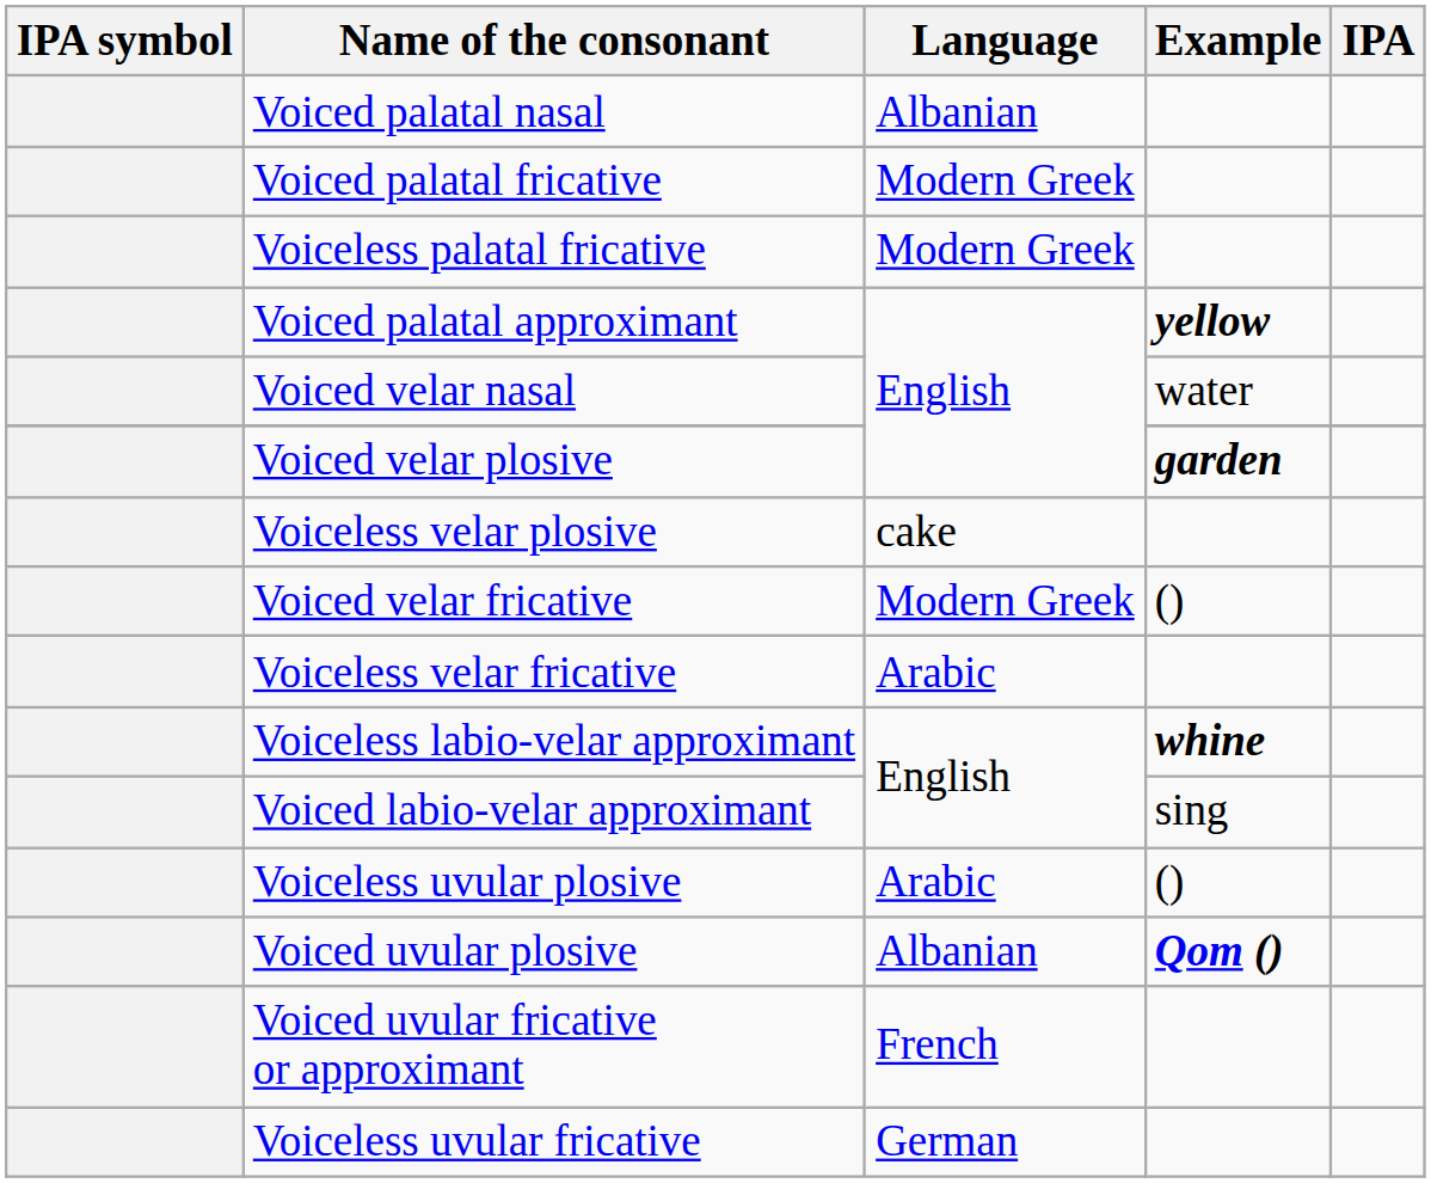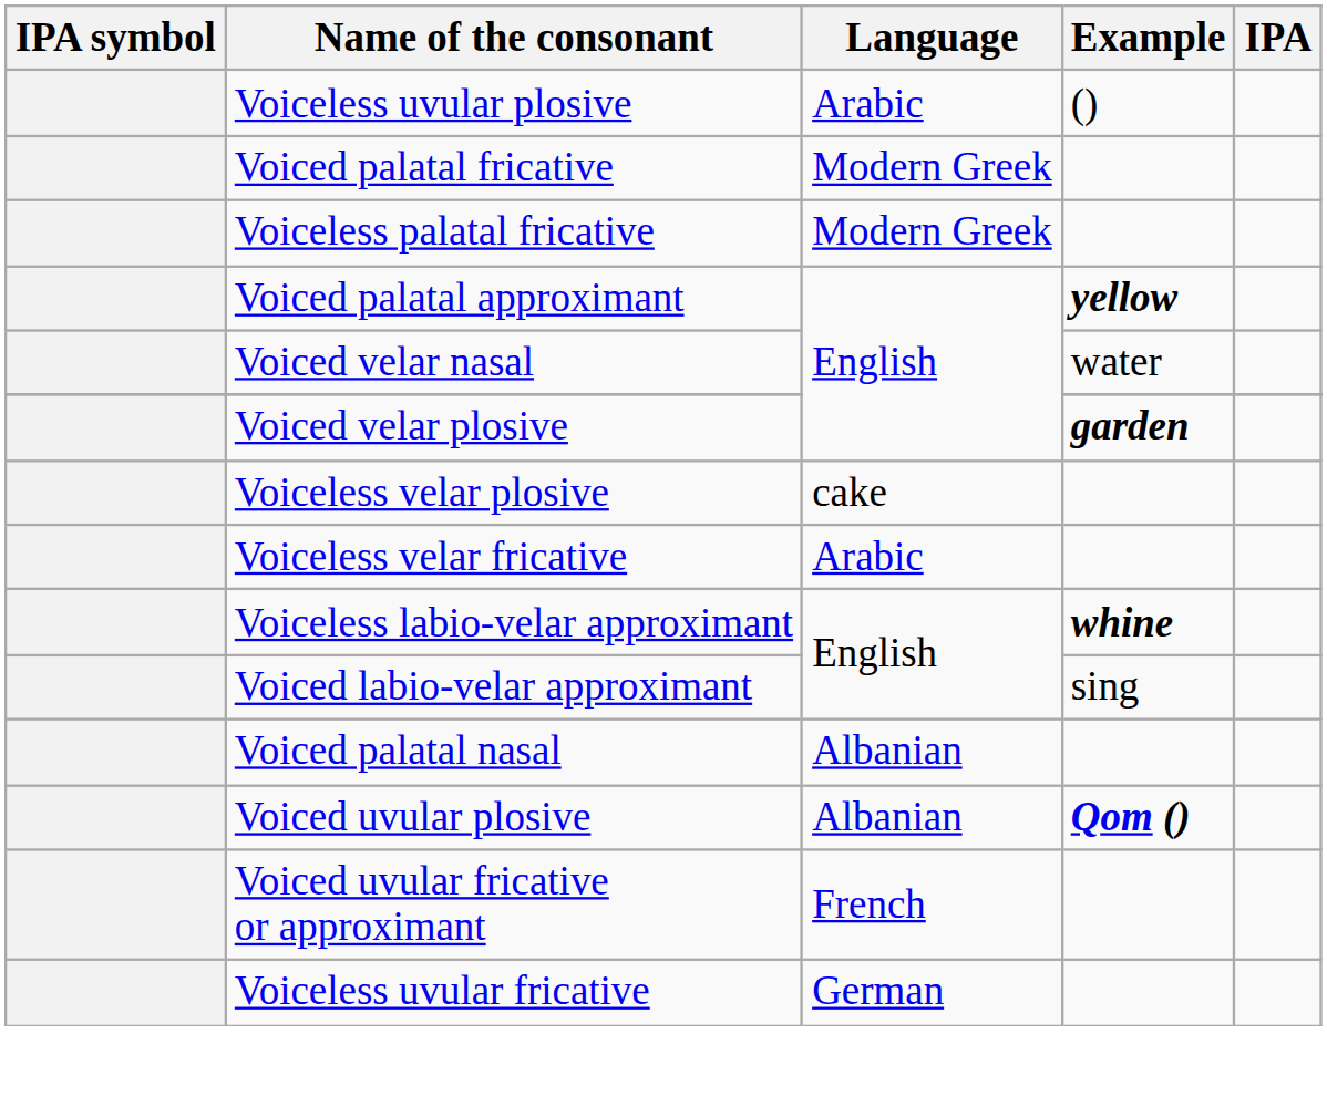 <table class="wikitable">
 <tr>
 <th>IPA symbol</th>
 <th>Name of the consonant</th>
 <th>Language</th>
 <th>Example</th>
 <th>IPA</th>
 </tr>
 <tr>
 <th></th>
-<td><a href='#'>Voiced palatal nasal</a></td>
-<td><a href='#'>Albanian</a></td>
-<td></td>
+<td><a href='#'>Voiceless uvular plosive</a></td>
+<td><a href='#'>Arabic</a></td>
+<td><a href='#'></a> ()</td>
 <td></td>
 </tr>
 <tr>
 <th></th>
 <td><a href='#'>Voiced palatal fricative</a></td>
 <td><a href='#'>Modern Greek</a></td>
 <td></td>
 <td></td>
 </tr>
 <tr>
 <th></th>
 <td><a href='#'>Voiceless palatal fricative</a></td>
 <td><a href='#'>Modern Greek</a></td>
 <td></td>
 <td></td>
 </tr>
 <tr>
 <th></th>
 <td><a href='#'>Voiced palatal approximant</a></td>
 <td rowspan="4"><a href='#'>English</a></td>
 <td><strong><em>y<strong>ellow<em></td>
 <td></td>
 </tr>
 <tr>
 <th></th>
 <td><a href='#'>Voiced velar nasal</a></td>
 <td></em></strong>w</strong>ater</em></td>
 <td></td>
 </tr>
 <tr>
 </tr>
 <tr>
 <th></th>
 <td><a href='#'>Voiced velar plosive</a></td>
 <td><strong><em>g<strong>arden<em></td>
 <td></td>
 </tr>
 <tr>
 <th></th>
 <td><a href='#'>Voiceless velar plosive</a></td>
 <td></em></strong>c</strong>ake</em></td>
 <td></td>
 </tr>
 <tr>
 <th></th>
-<td><a href='#'>Voiced velar fricative</a></td>
-<td><a href='#'>Modern Greek</a></td>
-<td> ()</td>
-<td></td>
-</tr>
-<tr>
-<th></th>
 <td><a href='#'>Voiceless velar fricative</a></td>
 <td><a href='#'>Arabic</a></td>
 <td></td>
 <td></td>
 </tr>
 <tr>
 <th></th>
 <td><a href='#'>Voiceless labio-velar approximant</a></td>
 <td rowspan="2">English</td>
 <td><strong><em>wh<strong>ine<em></td>
 <td></td>
 </tr>
 <tr>
 <th></th>
 <td><a href='#'>Voiced labio-velar approximant</a></td>
 <td></em>si</strong>ng</em></strong></td>
 <td></td>
 </tr>
 <tr>
 <th></th>
-<td><a href='#'>Voiceless uvular plosive</a></td>
-<td><a href='#'>Arabic</a></td>
-<td><a href='#'></a> ()</td>
+<td><a href='#'>Voiced palatal nasal</a></td>
+<td><a href='#'>Albanian</a></td>
+<td></td>
 <td></td>
 </tr>
 <tr>
 <th></th>
 <td><a href='#'>Voiced uvular plosive</a></td>
 <td><a href='#'>Albanian</a></td>
 <td><a href='#'><strong><em>Q<strong>om<em></a> ()</td>
 <td></td>
 </tr>
 <tr>
 <th></th>
 <td><a href='#'>Voiced uvular fricative<br>or approximant</a></td>
 <td><a href='#'>French</a></td>
 <td></td>
 <td></td>
 </tr>
 <tr>
 <th></th>
 <td><a href='#'>Voiceless uvular fricative</a></td>
 <td><a href='#'>German</a></td>
 <td></td>
 <td></td>
 </tr>
 </table>
